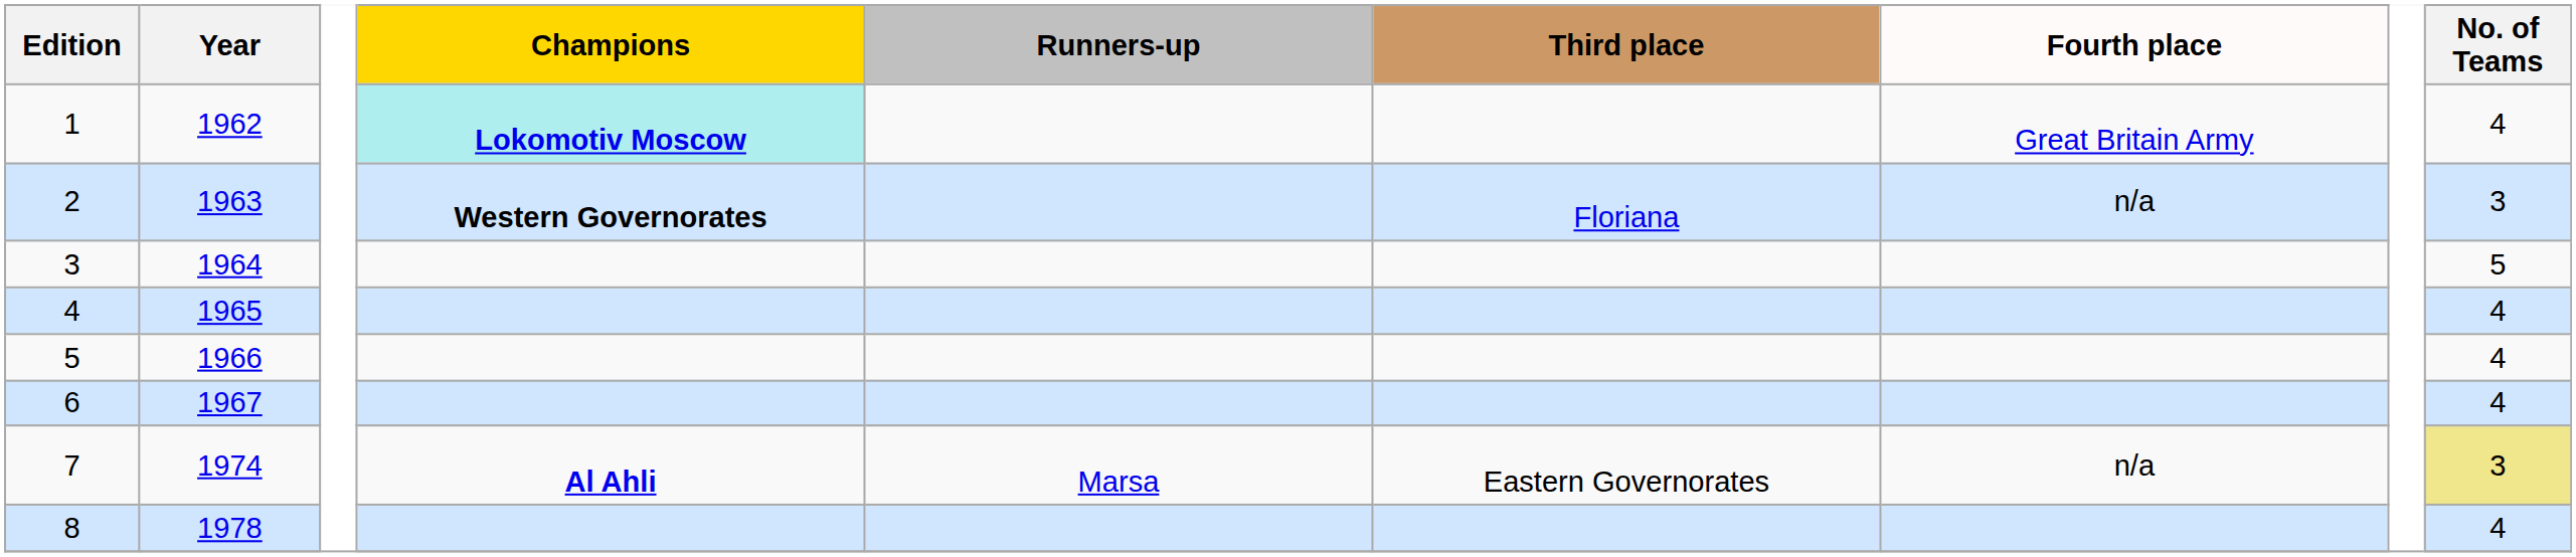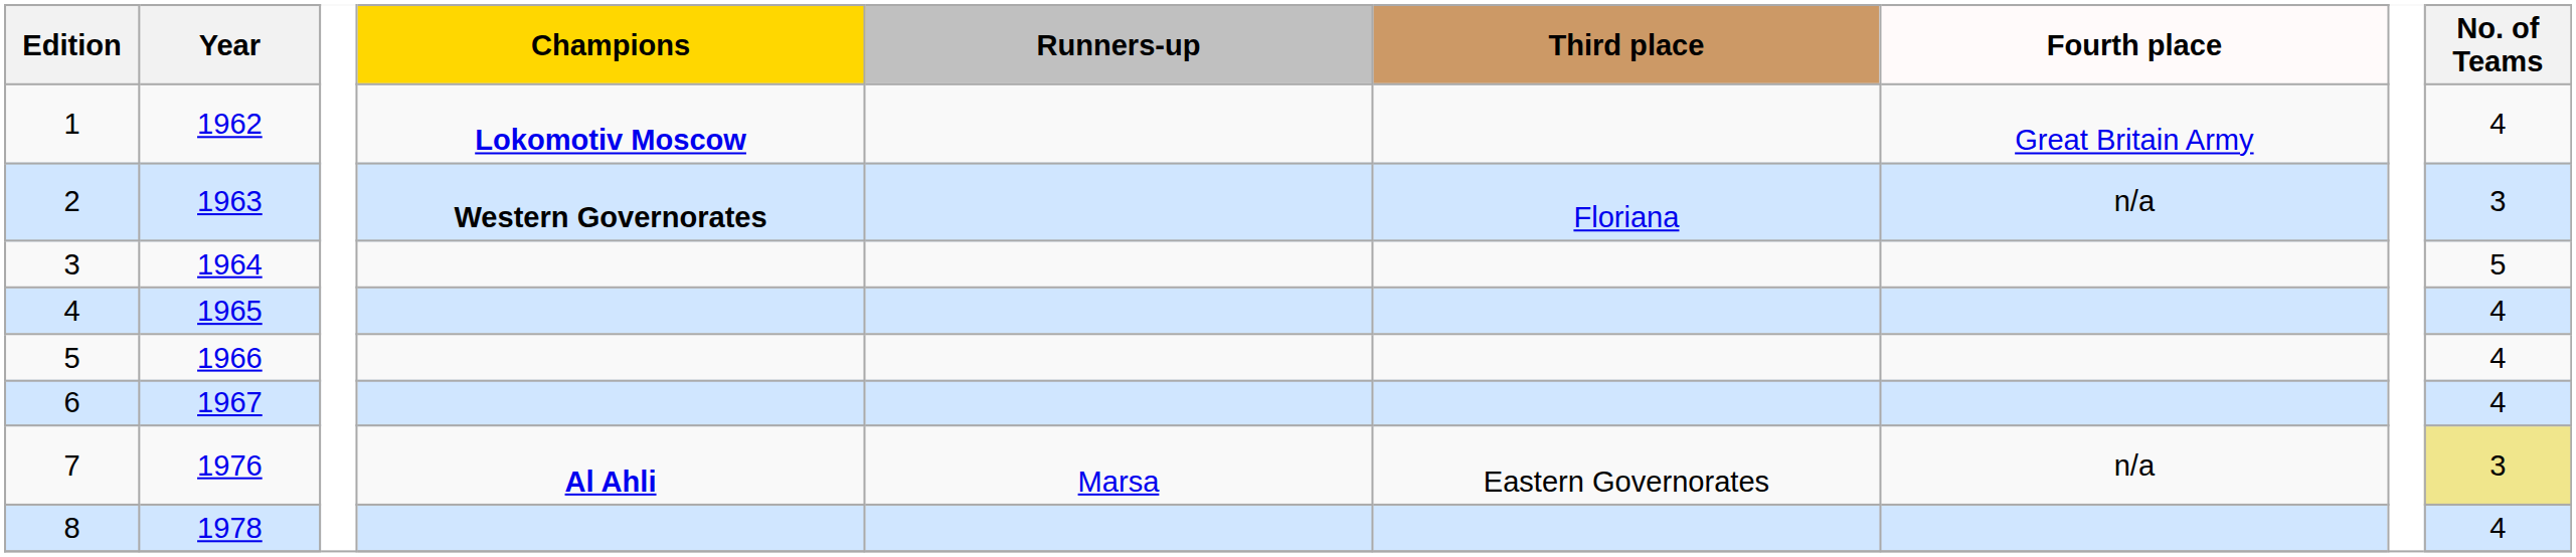 <table class="wikitable" style="text-align:center;width:100%; font-size:90%;">
 <tr>
 <th width=2%>Edition</th>
 <th width=5%>Year</th>
 <td rowspan="9" style="width:1%;background:#fff;border-top-style:hidden;border-bottom-style:hidden;"></td>
 <th style="width:14%; background:gold;">Champions</th>
 <th style="width:14%; background:silver;">Runners-up</th>
 <th style="width:14%; background:#c96;">Third place</th>
 <th style="width:14%; background:snow;">Fourth place</th>
 <td rowspan="9" style="width:1%;background:#fff;border-top-style:hidden;border-bottom-style:hidden;"></td>
 <th width=4%>No. of Teams</th>
 </tr>
 <tr>
 <td>1</td>
 <td><a href='#'>1962</a></td>
-<td style="background: paleturquoise;"><strong><br><a href='#'>Lokomotiv Moscow</a></strong></td>
+<td><strong><br><a href='#'>Lokomotiv Moscow</a></strong></td>
 <td></td>
 <td></td>
 <td><strong><br></strong><a href='#'>Great Britain Army</a></td>
 <td>4</td>
 </tr>
 <tr style="background:#D0E6FF">
 <td>2</td>
 <td><a href='#'>1963</a></td>
 <td><strong><br>Western Governorates</strong></td>
 <td></td>
 <td><br><a href='#'>Floriana</a></td>
 <td>n/a</td>
 <td>3</td>
 </tr>
 <tr>
 <td>3</td>
 <td><a href='#'>1964</a></td>
 <td><strong></strong></td>
 <td></td>
 <td></td>
 <td></td>
 <td>5</td>
 </tr>
 <tr style="background:#D0E6FF">
 <td>4</td>
 <td><a href='#'>1965</a></td>
 <td><strong></strong></td>
 <td></td>
 <td></td>
 <td></td>
 <td>4</td>
 </tr>
 <tr>
 <td>5</td>
 <td><a href='#'>1966</a></td>
 <td><strong></strong></td>
 <td></td>
 <td></td>
 <td></td>
 <td>4</td>
 </tr>
 <tr style="background:#D0E6FF">
 <td>6</td>
 <td><a href='#'>1967</a></td>
 <td><strong></strong></td>
 <td></td>
 <td></td>
 <td></td>
 <td>4</td>
 </tr>
 <tr>
 <td>7</td>
-<td><a href='#'>1974</a></td>
+<td><a href='#'>1976</a></td>
 <td><strong><br><a href='#'>Al Ahli</a></strong></td>
 <td><br><a href='#'>Marsa</a></td>
 <td><br>Eastern Governorates</td>
 <td>n/a</td>
 <td style="background: khaki;">3</td>
 </tr>
 <tr style="background:#D0E6FF">
 <td>8</td>
 <td><a href='#'>1978</a></td>
 <td><strong></strong></td>
 <td></td>
 <td></td>
 <td></td>
 <td>4</td>
 </tr>
 <tr>
 </tr>
 </table>
